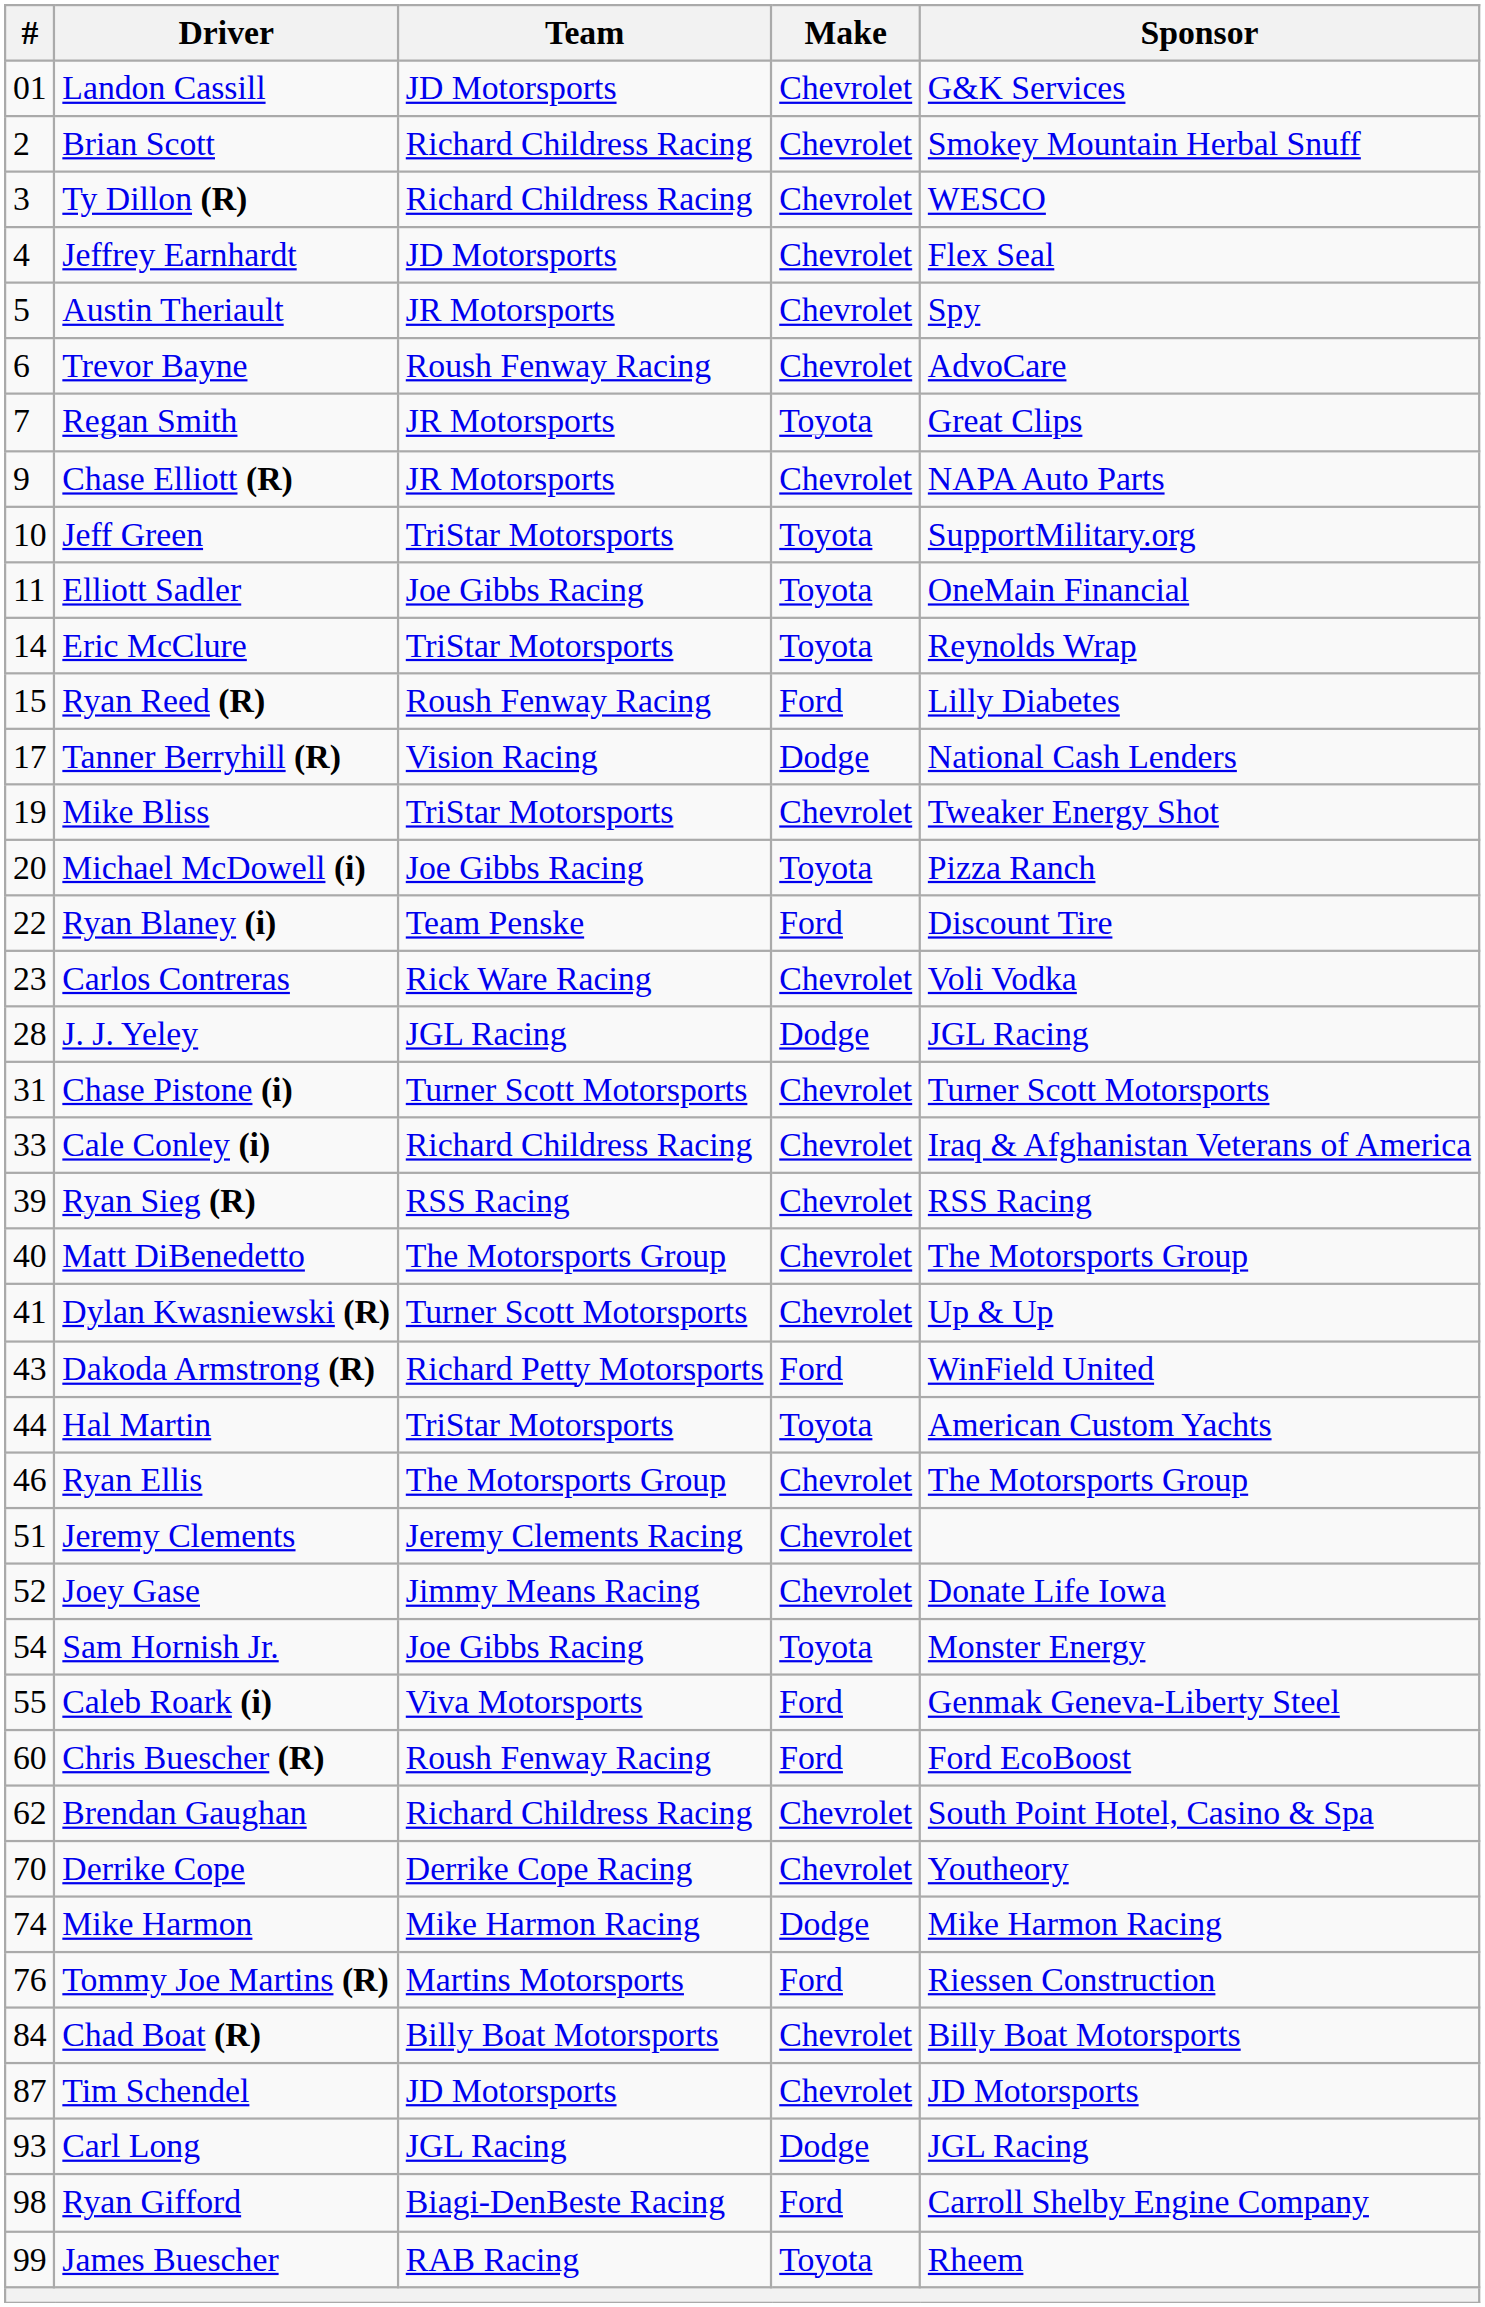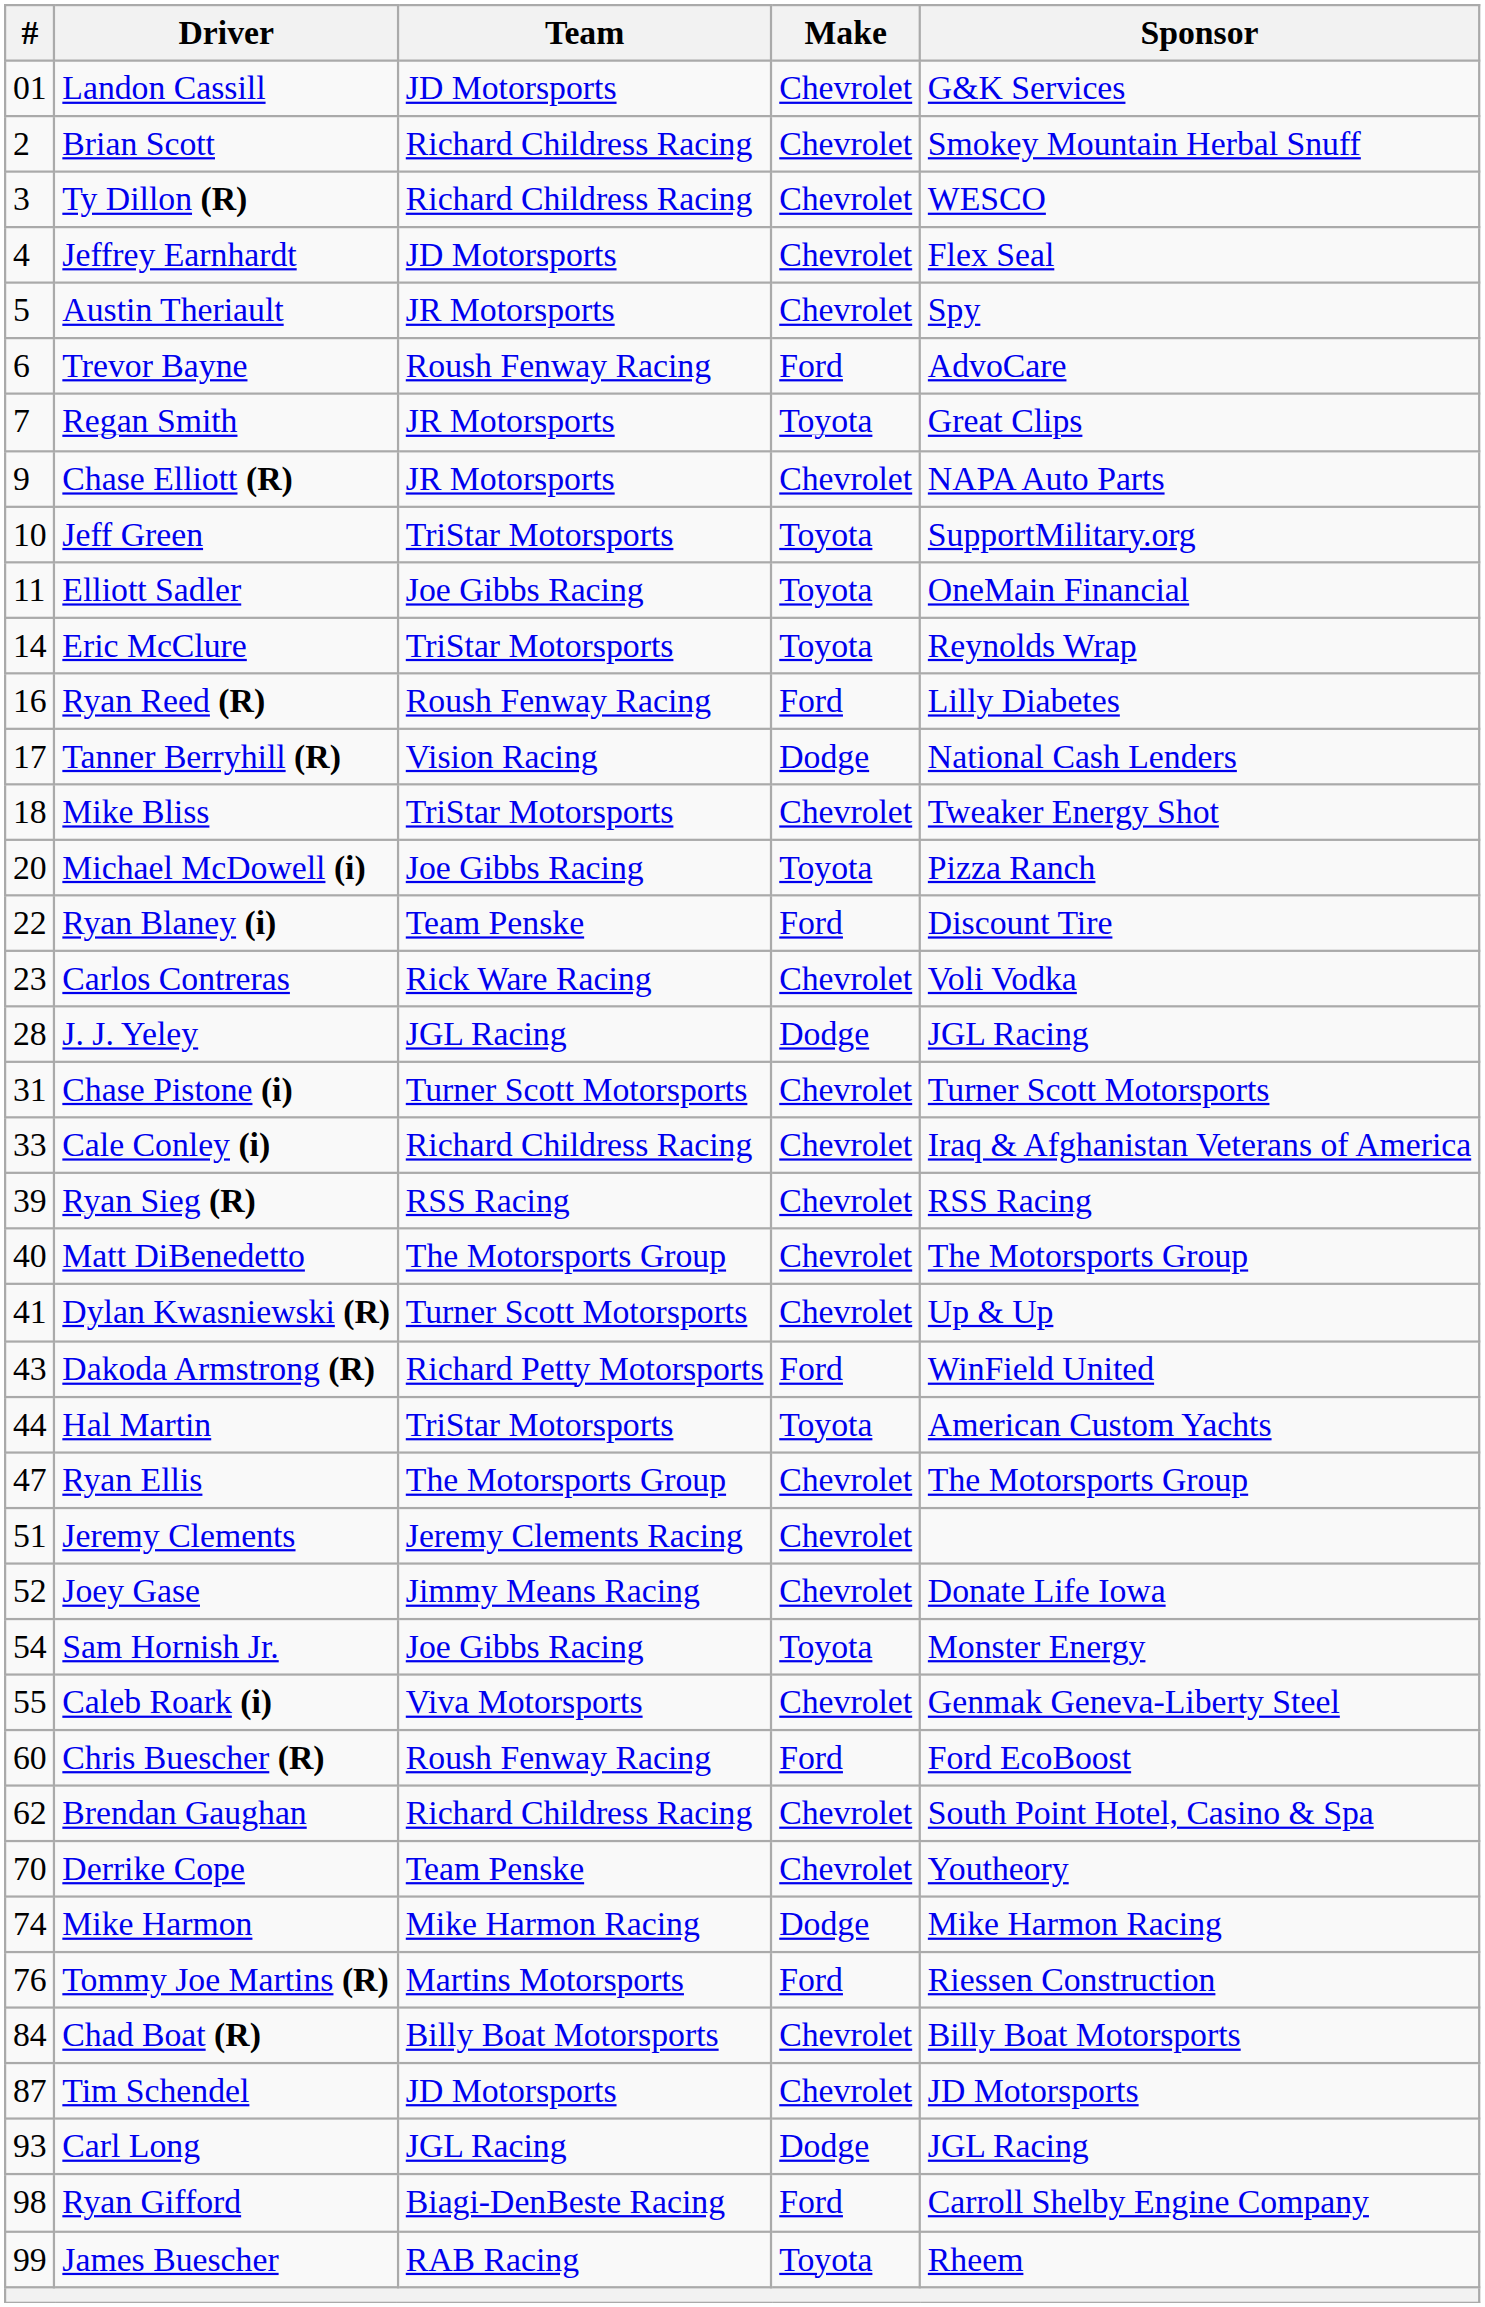 <table class="wikitable" style="font-size:95%">
 <tr>
 <th>#</th>
 <th>Driver</th>
 <th>Team</th>
 <th>Make</th>
 <th>Sponsor</th>
 </tr>
 <tr>
 <td>01</td>
 <td><a href='#'>Landon Cassill</a></td>
 <td><a href='#'>JD Motorsports</a></td>
 <td><a href='#'>Chevrolet</a></td>
 <td><a href='#'>G&K Services</a></td>
 </tr>
 <tr>
 <td>2</td>
 <td><a href='#'>Brian Scott</a></td>
 <td><a href='#'>Richard Childress Racing</a></td>
 <td><a href='#'>Chevrolet</a></td>
 <td><a href='#'>Smokey Mountain Herbal Snuff</a></td>
 </tr>
 <tr>
 <td>3</td>
 <td><a href='#'>Ty Dillon</a> <strong>(R)</strong></td>
 <td><a href='#'>Richard Childress Racing</a></td>
 <td><a href='#'>Chevrolet</a></td>
 <td><a href='#'>WESCO</a></td>
 </tr>
 <tr>
 <td>4</td>
 <td><a href='#'>Jeffrey Earnhardt</a></td>
 <td><a href='#'>JD Motorsports</a></td>
 <td><a href='#'>Chevrolet</a></td>
 <td><a href='#'>Flex Seal</a></td>
 </tr>
 <tr>
 <td>5</td>
 <td><a href='#'>Austin Theriault</a></td>
 <td><a href='#'>JR Motorsports</a></td>
 <td><a href='#'>Chevrolet</a></td>
 <td><a href='#'>Spy</a></td>
 </tr>
 <tr>
 <td>6</td>
 <td><a href='#'>Trevor Bayne</a></td>
 <td><a href='#'>Roush Fenway Racing</a></td>
-<td><a href='#'>Chevrolet</a></td>
+<td><a href='#'>Ford</a></td>
 <td><a href='#'>AdvoCare</a></td>
 </tr>
 <tr>
 <td>7</td>
 <td><a href='#'>Regan Smith</a></td>
 <td><a href='#'>JR Motorsports</a></td>
 <td><a href='#'>Toyota</a></td>
 <td><a href='#'>Great Clips</a></td>
 </tr>
 <tr>
 <td>9</td>
 <td><a href='#'>Chase Elliott</a> <strong>(R)</strong></td>
 <td><a href='#'>JR Motorsports</a></td>
 <td><a href='#'>Chevrolet</a></td>
 <td><a href='#'>NAPA Auto Parts</a></td>
 </tr>
 <tr>
 <td>10</td>
 <td><a href='#'>Jeff Green</a></td>
 <td><a href='#'>TriStar Motorsports</a></td>
 <td><a href='#'>Toyota</a></td>
 <td><a href='#'>SupportMilitary.org</a></td>
 </tr>
 <tr>
 <td>11</td>
 <td><a href='#'>Elliott Sadler</a></td>
 <td><a href='#'>Joe Gibbs Racing</a></td>
 <td><a href='#'>Toyota</a></td>
 <td><a href='#'>OneMain Financial</a></td>
 </tr>
 <tr>
 <td>14</td>
 <td><a href='#'>Eric McClure</a></td>
 <td><a href='#'>TriStar Motorsports</a></td>
 <td><a href='#'>Toyota</a></td>
 <td><a href='#'>Reynolds Wrap</a></td>
 </tr>
 <tr>
-<td>15</td>
+<td>16</td>
 <td><a href='#'>Ryan Reed</a> <strong>(R)</strong></td>
 <td><a href='#'>Roush Fenway Racing</a></td>
 <td><a href='#'>Ford</a></td>
 <td><a href='#'>Lilly Diabetes</a></td>
 </tr>
 <tr>
 <td>17</td>
 <td><a href='#'>Tanner Berryhill</a> <strong>(R)</strong></td>
 <td><a href='#'>Vision Racing</a></td>
 <td><a href='#'>Dodge</a></td>
 <td><a href='#'>National Cash Lenders</a></td>
 </tr>
 <tr>
-<td>19</td>
+<td>18</td>
 <td><a href='#'>Mike Bliss</a></td>
 <td><a href='#'>TriStar Motorsports</a></td>
 <td><a href='#'>Chevrolet</a></td>
 <td><a href='#'>Tweaker Energy Shot</a></td>
 </tr>
 <tr>
 <td>20</td>
 <td><a href='#'>Michael McDowell</a> <strong>(i)</strong></td>
 <td><a href='#'>Joe Gibbs Racing</a></td>
 <td><a href='#'>Toyota</a></td>
 <td><a href='#'>Pizza Ranch</a></td>
 </tr>
 <tr>
 <td>22</td>
 <td><a href='#'>Ryan Blaney</a> <strong>(i)</strong></td>
 <td><a href='#'>Team Penske</a></td>
 <td><a href='#'>Ford</a></td>
 <td><a href='#'>Discount Tire</a></td>
 </tr>
 <tr>
 <td>23</td>
 <td><a href='#'>Carlos Contreras</a></td>
 <td><a href='#'>Rick Ware Racing</a></td>
 <td><a href='#'>Chevrolet</a></td>
 <td><a href='#'>Voli Vodka</a></td>
 </tr>
 <tr>
 <td>28</td>
 <td><a href='#'>J. J. Yeley</a></td>
 <td><a href='#'>JGL Racing</a></td>
 <td><a href='#'>Dodge</a></td>
 <td><a href='#'>JGL Racing</a></td>
 </tr>
 <tr>
 <td>31</td>
 <td><a href='#'>Chase Pistone</a> <strong>(i)</strong></td>
 <td><a href='#'>Turner Scott Motorsports</a></td>
 <td><a href='#'>Chevrolet</a></td>
 <td><a href='#'>Turner Scott Motorsports</a></td>
 </tr>
 <tr>
 <td>33</td>
 <td><a href='#'>Cale Conley</a> <strong>(i)</strong></td>
 <td><a href='#'>Richard Childress Racing</a></td>
 <td><a href='#'>Chevrolet</a></td>
 <td><a href='#'>Iraq & Afghanistan Veterans of America</a></td>
 </tr>
 <tr>
 <td>39</td>
 <td><a href='#'>Ryan Sieg</a> <strong>(R)</strong></td>
 <td><a href='#'>RSS Racing</a></td>
 <td><a href='#'>Chevrolet</a></td>
 <td><a href='#'>RSS Racing</a></td>
 </tr>
 <tr>
 <td>40</td>
 <td><a href='#'>Matt DiBenedetto</a></td>
 <td><a href='#'>The Motorsports Group</a></td>
 <td><a href='#'>Chevrolet</a></td>
 <td><a href='#'>The Motorsports Group</a></td>
 </tr>
 <tr>
 <td>41</td>
 <td><a href='#'>Dylan Kwasniewski</a> <strong>(R)</strong></td>
 <td><a href='#'>Turner Scott Motorsports</a></td>
 <td><a href='#'>Chevrolet</a></td>
 <td><a href='#'>Up & Up</a></td>
 </tr>
 <tr>
 <td>43</td>
 <td><a href='#'>Dakoda Armstrong</a> <strong>(R)</strong></td>
 <td><a href='#'>Richard Petty Motorsports</a></td>
 <td><a href='#'>Ford</a></td>
 <td><a href='#'>WinField United</a></td>
 </tr>
 <tr>
 <td>44</td>
 <td><a href='#'>Hal Martin</a></td>
 <td><a href='#'>TriStar Motorsports</a></td>
 <td><a href='#'>Toyota</a></td>
 <td><a href='#'>American Custom Yachts</a></td>
 </tr>
 <tr>
-<td>46</td>
+<td>47</td>
 <td><a href='#'>Ryan Ellis</a></td>
 <td><a href='#'>The Motorsports Group</a></td>
 <td><a href='#'>Chevrolet</a></td>
 <td><a href='#'>The Motorsports Group</a></td>
 </tr>
 <tr>
 <td>51</td>
 <td><a href='#'>Jeremy Clements</a></td>
 <td><a href='#'>Jeremy Clements Racing</a></td>
 <td><a href='#'>Chevrolet</a></td>
 <td></td>
 </tr>
 <tr>
 <td>52</td>
 <td><a href='#'>Joey Gase</a></td>
 <td><a href='#'>Jimmy Means Racing</a></td>
 <td><a href='#'>Chevrolet</a></td>
 <td><a href='#'>Donate Life Iowa</a></td>
 </tr>
 <tr>
 <td>54</td>
 <td><a href='#'>Sam Hornish Jr.</a></td>
 <td><a href='#'>Joe Gibbs Racing</a></td>
 <td><a href='#'>Toyota</a></td>
 <td><a href='#'>Monster Energy</a></td>
 </tr>
 <tr>
 <td>55</td>
 <td><a href='#'>Caleb Roark</a> <strong>(i)</strong></td>
 <td><a href='#'>Viva Motorsports</a></td>
-<td><a href='#'>Ford</a></td>
+<td><a href='#'>Chevrolet</a></td>
 <td><a href='#'>Genmak Geneva-Liberty Steel</a></td>
 </tr>
 <tr>
 <td>60</td>
 <td><a href='#'>Chris Buescher</a> <strong>(R)</strong></td>
 <td><a href='#'>Roush Fenway Racing</a></td>
 <td><a href='#'>Ford</a></td>
 <td><a href='#'>Ford EcoBoost</a></td>
 </tr>
 <tr>
 <td>62</td>
 <td><a href='#'>Brendan Gaughan</a></td>
 <td><a href='#'>Richard Childress Racing</a></td>
 <td><a href='#'>Chevrolet</a></td>
 <td><a href='#'>South Point Hotel, Casino & Spa</a></td>
 </tr>
 <tr>
 <td>70</td>
 <td><a href='#'>Derrike Cope</a></td>
-<td><a href='#'>Derrike Cope Racing</a></td>
+<td><a href='#'>Team Penske</a></td>
 <td><a href='#'>Chevrolet</a></td>
 <td><a href='#'>Youtheory</a></td>
 </tr>
 <tr>
 <td>74</td>
 <td><a href='#'>Mike Harmon</a></td>
 <td><a href='#'>Mike Harmon Racing</a></td>
 <td><a href='#'>Dodge</a></td>
 <td><a href='#'>Mike Harmon Racing</a></td>
 </tr>
 <tr>
 <td>76</td>
 <td><a href='#'>Tommy Joe Martins</a> <strong>(R)</strong></td>
 <td><a href='#'>Martins Motorsports</a></td>
 <td><a href='#'>Ford</a></td>
 <td><a href='#'>Riessen Construction</a></td>
 </tr>
 <tr>
 <td>84</td>
 <td><a href='#'>Chad Boat</a> <strong>(R)</strong></td>
 <td><a href='#'>Billy Boat Motorsports</a></td>
 <td><a href='#'>Chevrolet</a></td>
 <td><a href='#'>Billy Boat Motorsports</a></td>
 </tr>
 <tr>
 <td>87</td>
 <td><a href='#'>Tim Schendel</a></td>
 <td><a href='#'>JD Motorsports</a></td>
 <td><a href='#'>Chevrolet</a></td>
 <td><a href='#'>JD Motorsports</a></td>
 </tr>
 <tr>
 <td>93</td>
 <td><a href='#'>Carl Long</a></td>
 <td><a href='#'>JGL Racing</a></td>
 <td><a href='#'>Dodge</a></td>
 <td><a href='#'>JGL Racing</a></td>
 </tr>
 <tr>
 <td>98</td>
 <td><a href='#'>Ryan Gifford</a></td>
 <td><a href='#'>Biagi-DenBeste Racing</a></td>
 <td><a href='#'>Ford</a></td>
 <td><a href='#'>Carroll Shelby Engine Company</a></td>
 </tr>
 <tr>
 <td>99</td>
 <td><a href='#'>James Buescher</a></td>
 <td><a href='#'>RAB Racing</a></td>
 <td><a href='#'>Toyota</a></td>
 <td><a href='#'>Rheem</a></td>
 </tr>
 <tr>
 <th colspan="5"></th>
 </tr>
 </table>
